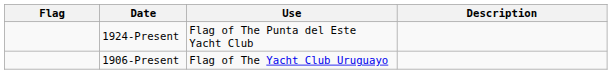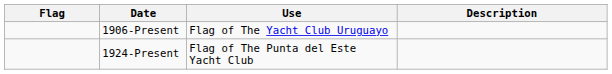 <table class="wikitable">
 <tr>
 <th style="width:110px;">Flag</th>
 <th style="width:100px;">Date</th>
 <th style="width:250px;">Use</th>
 <th style="width:250px;">Description</th>
 </tr>
 <tr>
 <td></td>
+<td>1906-Present</td>
+<td>Flag of The <a href='#'>Yacht Club Uruguayo</a></td>
+<td></td>
+</tr>
+<tr>
+<td></td>
 <td>1924-Present</td>
 <td>Flag of The Punta del Este Yacht Club</td>
 <td></td>
 </tr>
-<tr>
-<td></td>
-<td>1906-Present</td>
-<td>Flag of The <a href='#'>Yacht Club Uruguayo</a></td>
-<td></td>
-</tr>
 </table>
